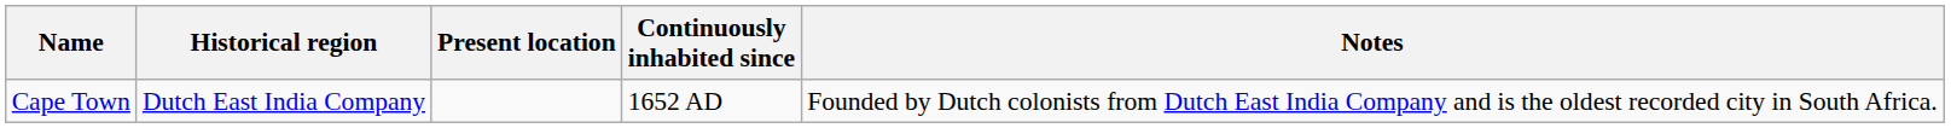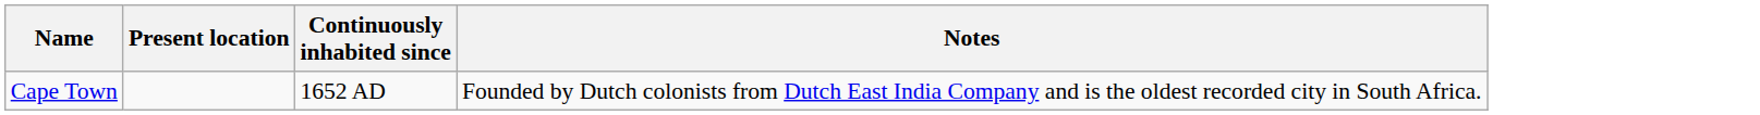 <table class="wikitable sortable" style="font-size:95%">
 <tr>
 <th>Name</th>
-<th>Historical region</th>
 <th>Present location</th>
 <th data-sort-type="number">Continuously<br>inhabited since</th>
 <th class="unsortable">Notes</th>
 </tr>
 <tr>
 <td><a href='#'>Cape Town</a></td>
-<td><a href='#'>Dutch East India Company</a></td>
 <td></td>
 <td>1652 AD</td>
 <td>Founded by Dutch colonists from <a href='#'>Dutch East India Company</a> and is the oldest recorded city in South Africa.</td>
 </tr>
 </table>
